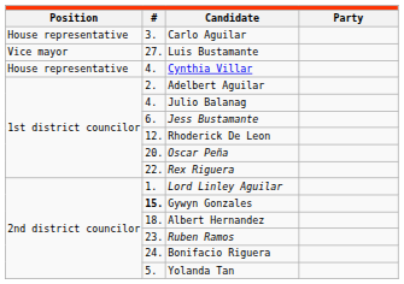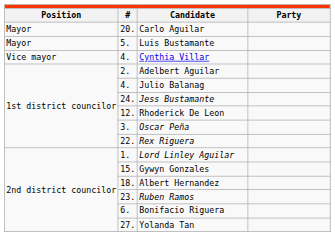 <table class="wikitable" style="font-size:90%">
 <tr>
 <td colspan="5" bgcolor="#fe3404"></td>
 </tr>
 <tr>
 <th>Position</th>
 <th>#</th>
 <th width="150px">Candidate</th>
 <th colspan="2" width="110px">Party</th>
 </tr>
 <tr>
-<td>House representative</td>
-<td>3.</td>
+<td>Mayor</td>
+<td>20.</td>
 <td>Carlo Aguilar</td>
 <td></td>
 </tr>
 <tr>
-<td>Vice mayor</td>
-<td>27.</td>
+<td>Mayor</td>
+<td>5.</td>
 <td>Luis Bustamante</td>
 <td></td>
 </tr>
 <tr>
-<td>House representative</td>
+<td>Vice mayor</td>
 <td>4.</td>
 <td><a href='#'>Cynthia Villar</a></td>
 <td></td>
 </tr>
 <tr>
 <td rowspan="6">1st district councilor</td>
 <td>2.</td>
 <td>Adelbert Aguilar</td>
 <td></td>
 </tr>
 <tr>
 <td>4.</td>
 <td>Julio Balanag</td>
 <td></td>
 </tr>
 <tr>
-<td>6.</td>
+<td>24.</td>
 <td><em>Jess Bustamante</em></td>
 <td></td>
 </tr>
 <tr>
 <td>12.</td>
 <td>Rhoderick De Leon</td>
 <td></td>
 </tr>
 <tr>
-<td>20.</td>
+<td>3.</td>
 <td><em>Oscar Peña</em></td>
 <td></td>
 </tr>
 <tr>
 <td>22.</td>
 <td><em>Rex Riguera</em></td>
 <td></td>
 </tr>
 <tr>
 <td rowspan="6">2nd district councilor</td>
 <td>1.</td>
 <td><em>Lord Linley Aguilar</em></td>
 <td></td>
 </tr>
 <tr>
-<td><strong>15.</strong></td>
+<td>15.</td>
 <td>Gywyn Gonzales</td>
 <td></td>
 </tr>
 <tr>
 <td>18.</td>
 <td>Albert Hernandez</td>
 <td></td>
 </tr>
 <tr>
 <td>23.</td>
 <td><em>Ruben Ramos</em></td>
 <td></td>
 </tr>
 <tr>
-<td>24.</td>
+<td>6.</td>
 <td>Bonifacio Riguera</td>
 <td></td>
 </tr>
 <tr>
-<td>5.</td>
+<td>27.</td>
 <td>Yolanda Tan</td>
 <td></td>
 </tr>
 </table>
